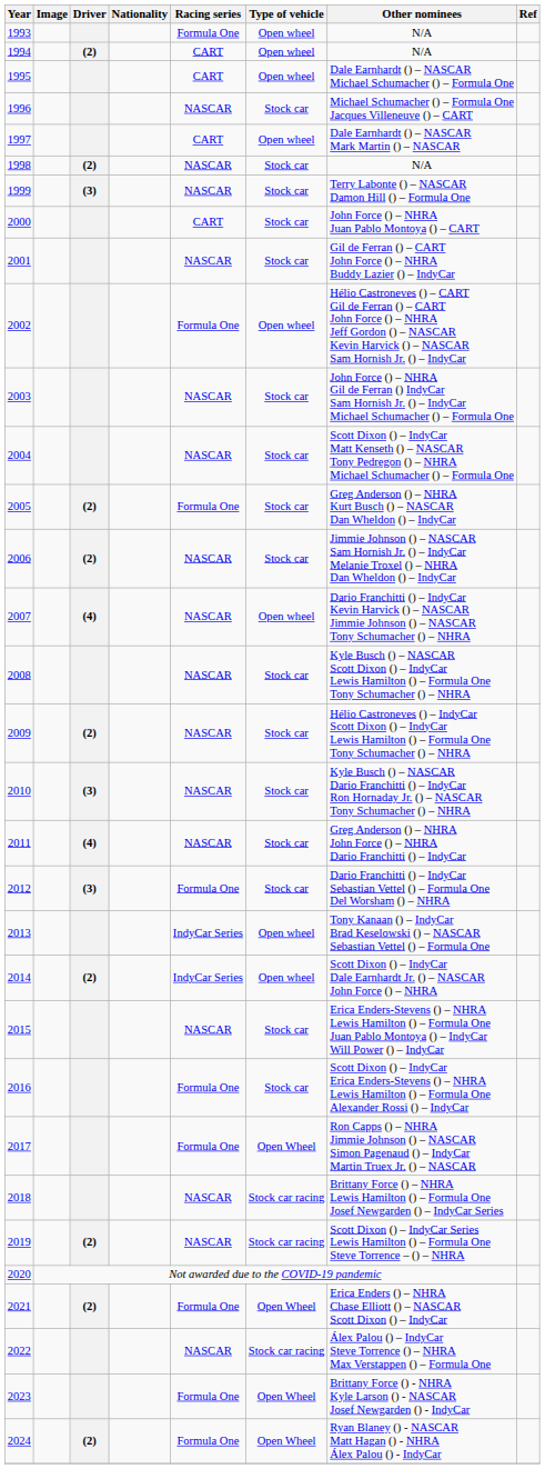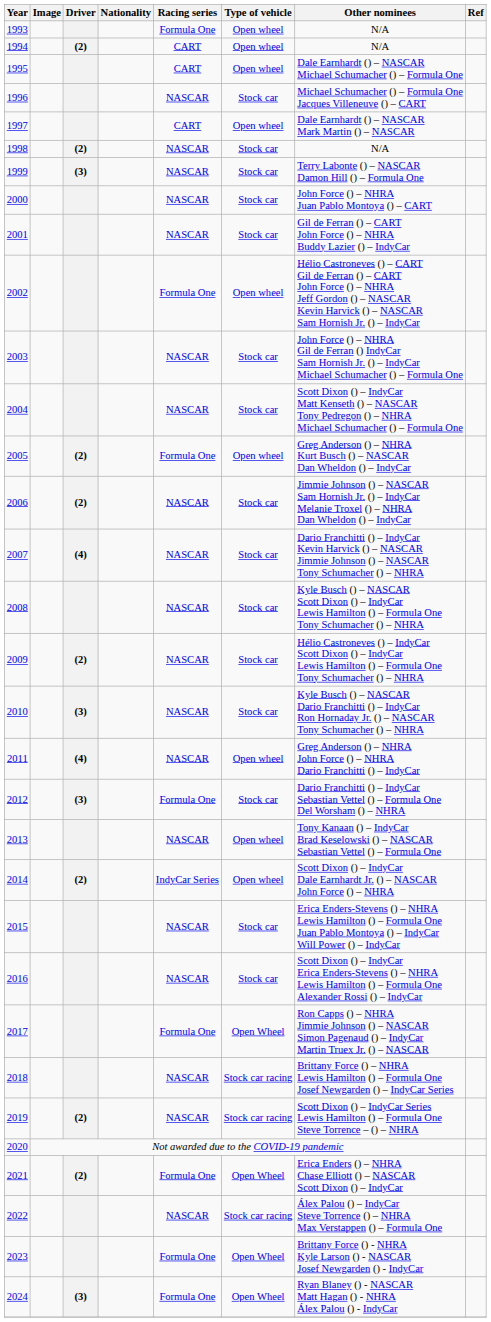 <table class="sortable wikitable plainrowheaders" style="text-align:center">
 <tr style="white-space: nowrap;">
 <th scope="col">Year</th>
 <th scope="col" class="unsortable">Image</th>
 <th scope="col">Driver</th>
 <th scope="col">Nationality</th>
 <th scope="col">Racing series</th>
 <th scope="col">Type of vehicle</th>
 <th scope="col" class="unsortable">Other nominees</th>
 <th scope="col" class="unsortable">Ref</th>
 </tr>
 <tr>
 <td><a href='#'>1993</a></td>
 <td></td>
 <th scope="row"></th>
 <td></td>
 <td><a href='#'>Formula One</a></td>
 <td><a href='#'>Open wheel</a></td>
 <td>N/A</td>
 <td></td>
 </tr>
 <tr>
 <td><a href='#'>1994</a></td>
 <td></td>
 <th scope="row"> (2)</th>
 <td></td>
 <td><a href='#'>CART</a></td>
 <td><a href='#'>Open wheel</a></td>
 <td>N/A</td>
 <td></td>
 </tr>
 <tr>
 <td><a href='#'>1995</a></td>
 <td></td>
 <th scope="row"></th>
 <td></td>
 <td><a href='#'>CART</a></td>
 <td><a href='#'>Open wheel</a></td>
 <td align=left><a href='#'>Dale Earnhardt</a> () – <a href='#'>NASCAR</a><br><a href='#'>Michael Schumacher</a> () – <a href='#'>Formula One</a></td>
 <td></td>
 </tr>
 <tr>
 <td><a href='#'>1996</a></td>
 <td></td>
 <th scope="row"></th>
 <td></td>
 <td><a href='#'>NASCAR</a></td>
 <td><a href='#'>Stock car</a></td>
 <td align=left><a href='#'>Michael Schumacher</a> () – <a href='#'>Formula One</a><br><a href='#'>Jacques Villeneuve</a> () – <a href='#'>CART</a></td>
 <td></td>
 </tr>
 <tr>
 <td><a href='#'>1997</a></td>
 <td></td>
 <th scope="row"></th>
 <td></td>
 <td><a href='#'>CART</a></td>
 <td><a href='#'>Open wheel</a></td>
 <td align=left><a href='#'>Dale Earnhardt</a> () – <a href='#'>NASCAR</a><br><a href='#'>Mark Martin</a> () – <a href='#'>NASCAR</a></td>
 <td></td>
 </tr>
 <tr>
 <td><a href='#'>1998</a></td>
 <td></td>
 <th scope="row"> (2)</th>
 <td></td>
 <td><a href='#'>NASCAR</a></td>
 <td><a href='#'>Stock car</a></td>
 <td>N/A</td>
 <td></td>
 </tr>
 <tr>
 <td><a href='#'>1999</a></td>
 <td></td>
 <th scope="row"> (3)</th>
 <td></td>
 <td><a href='#'>NASCAR</a></td>
 <td><a href='#'>Stock car</a></td>
 <td align=left><a href='#'>Terry Labonte</a> () – <a href='#'>NASCAR</a><br><a href='#'>Damon Hill</a> () – <a href='#'>Formula One</a></td>
 <td></td>
 </tr>
 <tr>
 <td><a href='#'>2000</a></td>
 <td></td>
 <th scope="row"></th>
 <td></td>
-<td><a href='#'>CART</a></td>
+<td><a href='#'>NASCAR</a></td>
 <td><a href='#'>Stock car</a></td>
 <td align=left><a href='#'>John Force</a> () – <a href='#'>NHRA</a><br><a href='#'>Juan Pablo Montoya</a> () – <a href='#'>CART</a></td>
 <td></td>
 </tr>
 <tr>
 <td><a href='#'>2001</a></td>
 <td></td>
 <th scope="row"></th>
 <td></td>
 <td><a href='#'>NASCAR</a></td>
 <td><a href='#'>Stock car</a></td>
 <td align=left><a href='#'>Gil de Ferran</a> () – <a href='#'>CART</a><br><a href='#'>John Force</a> () – <a href='#'>NHRA</a><br><a href='#'>Buddy Lazier</a> () – <a href='#'>IndyCar</a></td>
 <td></td>
 </tr>
 <tr>
 <td><a href='#'>2002</a></td>
 <td></td>
 <th scope="row"></th>
 <td></td>
 <td><a href='#'>Formula One</a></td>
 <td><a href='#'>Open wheel</a></td>
 <td align=left><a href='#'>Hélio Castroneves</a> () – <a href='#'>CART</a><br><a href='#'>Gil de Ferran</a> () – <a href='#'>CART</a><br><a href='#'>John Force</a> () – <a href='#'>NHRA</a><br><a href='#'>Jeff Gordon</a> () – <a href='#'>NASCAR</a> <br><a href='#'>Kevin Harvick</a> () – <a href='#'>NASCAR</a><br><a href='#'>Sam Hornish Jr.</a> () – <a href='#'>IndyCar</a></td>
 <td></td>
 </tr>
 <tr>
 <td><a href='#'>2003</a></td>
 <td></td>
 <th scope="row"></th>
 <td></td>
 <td><a href='#'>NASCAR</a></td>
 <td><a href='#'>Stock car</a></td>
 <td align=left><a href='#'>John Force</a> () – <a href='#'>NHRA</a><br><a href='#'>Gil de Ferran</a> () <a href='#'>IndyCar</a><br><a href='#'>Sam Hornish Jr.</a> () – <a href='#'>IndyCar</a><br><a href='#'>Michael Schumacher</a> () – <a href='#'>Formula One</a></td>
 <td></td>
 </tr>
 <tr>
 <td><a href='#'>2004</a></td>
 <td></td>
 <th scope="row"></th>
 <td></td>
 <td><a href='#'>NASCAR</a></td>
 <td><a href='#'>Stock car</a></td>
 <td align=left><a href='#'>Scott Dixon</a> () – <a href='#'>IndyCar</a><br><a href='#'>Matt Kenseth</a> () – <a href='#'>NASCAR</a><br><a href='#'>Tony Pedregon</a> () – <a href='#'>NHRA</a><br><a href='#'>Michael Schumacher</a> () – <a href='#'>Formula One</a></td>
 <td></td>
 </tr>
 <tr>
 <td><a href='#'>2005</a></td>
 <td></td>
 <th scope="row"> (2)</th>
 <td></td>
 <td><a href='#'>Formula One</a></td>
-<td><a href='#'>Stock car</a></td>
+<td><a href='#'>Open wheel</a></td>
 <td align=left><a href='#'>Greg Anderson</a> () – <a href='#'>NHRA</a><br><a href='#'>Kurt Busch</a> () – <a href='#'>NASCAR</a><br><a href='#'>Dan Wheldon</a> () – <a href='#'>IndyCar</a></td>
 <td></td>
 </tr>
 <tr>
 <td><a href='#'>2006</a></td>
 <td></td>
 <th scope="row"> (2)</th>
 <td></td>
 <td><a href='#'>NASCAR</a></td>
 <td><a href='#'>Stock car</a></td>
 <td align=left><a href='#'>Jimmie Johnson</a> () – <a href='#'>NASCAR</a><br><a href='#'>Sam Hornish Jr.</a> () – <a href='#'>IndyCar</a><br><a href='#'>Melanie Troxel</a> () – <a href='#'>NHRA</a><br><a href='#'>Dan Wheldon</a> () – <a href='#'>IndyCar</a></td>
 <td></td>
 </tr>
 <tr>
 <td><a href='#'>2007</a></td>
 <td></td>
 <th scope="row"> (4)</th>
 <td></td>
 <td><a href='#'>NASCAR</a></td>
-<td><a href='#'>Open wheel</a></td>
+<td><a href='#'>Stock car</a></td>
 <td align=left><a href='#'>Dario Franchitti</a> () – <a href='#'>IndyCar</a><br><a href='#'>Kevin Harvick</a> () – <a href='#'>NASCAR</a><br><a href='#'>Jimmie Johnson</a> () – <a href='#'>NASCAR</a><br><a href='#'>Tony Schumacher</a> () – <a href='#'>NHRA</a></td>
 <td></td>
 </tr>
 <tr>
 <td><a href='#'>2008</a></td>
 <td></td>
 <th scope="row"></th>
 <td></td>
 <td><a href='#'>NASCAR</a></td>
 <td><a href='#'>Stock car</a></td>
 <td align=left><a href='#'>Kyle Busch</a> () – <a href='#'>NASCAR</a><br><a href='#'>Scott Dixon</a> () – <a href='#'>IndyCar</a><br><a href='#'>Lewis Hamilton</a> () – <a href='#'>Formula One</a><br><a href='#'>Tony Schumacher</a> () – <a href='#'>NHRA</a></td>
 <td></td>
 </tr>
 <tr>
 <td><a href='#'>2009</a></td>
 <td></td>
 <th scope="row"> (2)</th>
 <td></td>
 <td><a href='#'>NASCAR</a></td>
 <td><a href='#'>Stock car</a></td>
 <td align=left><a href='#'>Hélio Castroneves</a> () – <a href='#'>IndyCar</a><br><a href='#'>Scott Dixon</a> () – <a href='#'>IndyCar</a><br><a href='#'>Lewis Hamilton</a> () – <a href='#'>Formula One</a><br><a href='#'>Tony Schumacher</a> () – <a href='#'>NHRA</a></td>
 <td></td>
 </tr>
 <tr>
 <td><a href='#'>2010</a></td>
 <td></td>
 <th scope="row"> (3)</th>
 <td></td>
 <td><a href='#'>NASCAR</a></td>
 <td><a href='#'>Stock car</a></td>
 <td align=left><a href='#'>Kyle Busch</a> () – <a href='#'>NASCAR</a><br><a href='#'>Dario Franchitti</a> () – <a href='#'>IndyCar</a><br><a href='#'>Ron Hornaday Jr.</a> () – <a href='#'>NASCAR</a><br><a href='#'>Tony Schumacher</a> () – <a href='#'>NHRA</a></td>
 <td></td>
 </tr>
 <tr>
 <td><a href='#'>2011</a></td>
 <td></td>
 <th scope="row"> (4)</th>
 <td></td>
 <td><a href='#'>NASCAR</a></td>
-<td><a href='#'>Stock car</a></td>
+<td><a href='#'>Open wheel</a></td>
 <td align=left><a href='#'>Greg Anderson</a> () – <a href='#'>NHRA</a><br><a href='#'>John Force</a> () – <a href='#'>NHRA</a><br><a href='#'>Dario Franchitti</a> () – <a href='#'>IndyCar</a></td>
 <td></td>
 </tr>
 <tr>
 <td><a href='#'>2012</a></td>
 <td></td>
 <th scope="row"> (3)</th>
 <td></td>
 <td><a href='#'>Formula One</a></td>
 <td><a href='#'>Stock car</a></td>
 <td align=left><a href='#'>Dario Franchitti</a> () – <a href='#'>IndyCar</a><br><a href='#'>Sebastian Vettel</a> () – <a href='#'>Formula One</a><br><a href='#'>Del Worsham</a> () – <a href='#'>NHRA</a></td>
 <td></td>
 </tr>
 <tr>
 <td><a href='#'>2013</a></td>
 <td></td>
 <th scope="row"></th>
 <td></td>
-<td><a href='#'>IndyCar Series</a></td>
+<td><a href='#'>NASCAR</a></td>
 <td><a href='#'>Open wheel</a></td>
 <td align=left><a href='#'>Tony Kanaan</a> () – <a href='#'>IndyCar</a><br><a href='#'>Brad Keselowski</a> () – <a href='#'>NASCAR</a><br><a href='#'>Sebastian Vettel</a> () – <a href='#'>Formula One</a></td>
 <td></td>
 </tr>
 <tr>
 <td><a href='#'>2014</a></td>
 <td></td>
 <th scope="row"> (2)</th>
 <td></td>
 <td><a href='#'>IndyCar Series</a></td>
 <td><a href='#'>Open wheel</a></td>
 <td align=left><a href='#'>Scott Dixon</a> () – <a href='#'>IndyCar</a><br><a href='#'>Dale Earnhardt Jr.</a> () – <a href='#'>NASCAR</a><br><a href='#'>John Force</a> () – <a href='#'>NHRA</a></td>
 <td></td>
 </tr>
 <tr>
 <td><a href='#'>2015</a></td>
 <td></td>
 <th scope="row"></th>
 <td></td>
 <td><a href='#'>NASCAR</a></td>
 <td><a href='#'>Stock car</a></td>
 <td align=left><a href='#'>Erica Enders-Stevens</a> () – <a href='#'>NHRA</a><br><a href='#'>Lewis Hamilton</a> () – <a href='#'>Formula One</a><br><a href='#'>Juan Pablo Montoya</a> () – <a href='#'>IndyCar</a><br><a href='#'>Will Power</a> () – <a href='#'>IndyCar</a></td>
 <td></td>
 </tr>
 <tr>
 <td><a href='#'>2016</a></td>
 <td></td>
 <th scope="row"></th>
 <td></td>
-<td><a href='#'>Formula One</a></td>
+<td><a href='#'>NASCAR</a></td>
 <td><a href='#'>Stock car</a></td>
 <td align=left><a href='#'>Scott Dixon</a> () – <a href='#'>IndyCar</a><br><a href='#'>Erica Enders-Stevens</a> () – <a href='#'>NHRA</a><br><a href='#'>Lewis Hamilton</a> () – <a href='#'>Formula One</a><br><a href='#'>Alexander Rossi</a> () – <a href='#'>IndyCar</a></td>
 <td></td>
 </tr>
 <tr>
 <td><a href='#'>2017</a></td>
 <td></td>
 <th scope="row"></th>
 <td></td>
 <td><a href='#'>Formula One</a></td>
 <td><a href='#'>Open Wheel</a></td>
 <td align=left><a href='#'>Ron Capps</a> () – <a href='#'>NHRA</a><br><a href='#'>Jimmie Johnson</a> () – <a href='#'>NASCAR</a><br><a href='#'>Simon Pagenaud</a> () – <a href='#'>IndyCar</a><br><a href='#'>Martin Truex Jr.</a> () – <a href='#'>NASCAR</a></td>
 <td></td>
 </tr>
 <tr>
 <td><a href='#'>2018</a></td>
 <td></td>
 <th scope="row"></th>
 <td></td>
 <td><a href='#'>NASCAR</a></td>
 <td><a href='#'>Stock car racing</a></td>
 <td align=left><a href='#'>Brittany Force</a> () – <a href='#'>NHRA</a><br><a href='#'>Lewis Hamilton</a> () – <a href='#'>Formula One</a><br><a href='#'>Josef Newgarden</a> () – <a href='#'>IndyCar Series</a></td>
 <td></td>
 </tr>
 <tr>
 <td><a href='#'>2019</a></td>
 <td></td>
 <th scope="row"> (2)</th>
 <td></td>
 <td><a href='#'>NASCAR</a></td>
 <td><a href='#'>Stock car racing</a></td>
 <td align=left><a href='#'>Scott Dixon</a> () – <a href='#'>IndyCar Series</a><br><a href='#'>Lewis Hamilton</a> () – <a href='#'>Formula One</a><br><a href='#'>Steve Torrence</a> – () – <a href='#'>NHRA</a></td>
 <td></td>
 </tr>
 <tr>
 <td><a href='#'>2020</a></td>
 <td colspan=6 align=center><em>Not awarded due to the <a href='#'>COVID-19 pandemic</a></em></td>
 <td></td>
 </tr>
 <tr>
 <td><a href='#'>2021</a></td>
 <td></td>
 <th scope="row"> (2)</th>
 <td></td>
 <td><a href='#'>Formula One</a></td>
 <td><a href='#'>Open Wheel</a></td>
 <td align=left><a href='#'>Erica Enders</a> () – <a href='#'>NHRA</a><br><a href='#'>Chase Elliott</a> () – <a href='#'>NASCAR</a><br><a href='#'>Scott Dixon</a> () – <a href='#'>IndyCar</a></td>
 <td></td>
 </tr>
 <tr>
 <td><a href='#'>2022</a></td>
 <td></td>
 <th scope="row"></th>
 <td></td>
 <td><a href='#'>NASCAR</a></td>
 <td><a href='#'>Stock car racing</a></td>
 <td align=left><a href='#'>Álex Palou</a> () – <a href='#'>IndyCar</a><br><a href='#'>Steve Torrence</a> () – <a href='#'>NHRA</a><br><a href='#'>Max Verstappen</a> () – <a href='#'>Formula One</a></td>
 <td></td>
 </tr>
 <tr>
 <td><a href='#'>2023</a></td>
 <td></td>
 <th scope="row"></th>
 <td></td>
 <td><a href='#'>Formula One</a></td>
 <td><a href='#'>Open Wheel</a></td>
 <td align=left><a href='#'>Brittany Force</a> () - <a href='#'>NHRA</a><br><a href='#'>Kyle Larson</a> () - <a href='#'>NASCAR</a><br><a href='#'>Josef Newgarden</a> () - <a href='#'>IndyCar</a></td>
 <td></td>
 </tr>
 <tr>
 <td><a href='#'>2024</a></td>
 <td></td>
-<th scope="row"> (2)</th>
+<th scope="row"> (3)</th>
 <td></td>
 <td><a href='#'>Formula One</a></td>
 <td><a href='#'>Open Wheel</a></td>
 <td align=left><a href='#'>Ryan Blaney</a> () - <a href='#'>NASCAR</a><br><a href='#'>Matt Hagan</a> () - <a href='#'>NHRA</a><br><a href='#'>Álex Palou</a> () - <a href='#'>IndyCar</a></td>
 <td></td>
 </tr>
 <tr>
 </tr>
 </table>
